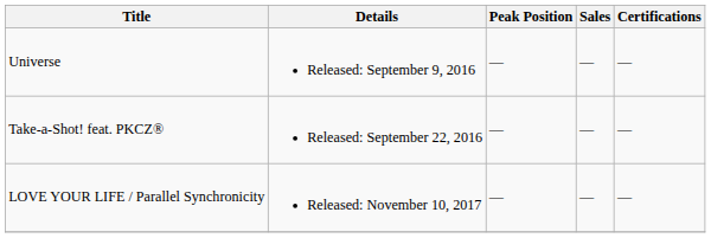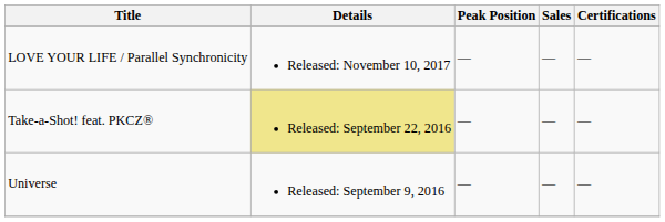 <table class="wikitable">
 <tr>
 <th>Title</th>
 <th>Details</th>
 <th>Peak Position</th>
 <th>Sales</th>
 <th>Certifications</th>
 </tr>
 <tr>
+<td>LOVE YOUR LIFE / Parallel Synchronicity</td>
+<td><br><ul><li>Released: November 10, 2017</li></ul></td>
+<td>—</td>
+<td>—</td>
+<td>—</td>
+</tr>
+<tr>
+<td>Take-a-Shot! feat. PKCZ®</td>
+<td style="background: khaki;"><br><ul><li>Released: September 22, 2016</li></ul></td>
+<td>—</td>
+<td>—</td>
+<td>—</td>
+</tr>
+<tr>
 <td>Universe</td>
 <td><br><ul><li>Released: September 9, 2016</li></ul></td>
 <td>—</td>
 <td>—</td>
 <td>—</td>
 </tr>
 <tr>
-<td>Take-a-Shot! feat. PKCZ®</td>
-<td><br><ul><li>Released: September 22, 2016</li></ul></td>
-<td>—</td>
-<td>—</td>
-<td>—</td>
-</tr>
-<tr>
-<td>LOVE YOUR LIFE / Parallel Synchronicity</td>
-<td><br><ul><li>Released: November 10, 2017</li></ul></td>
-<td>—</td>
-<td>—</td>
-<td>—</td>
-</tr>
-<tr>
 </tr>
 </table>
